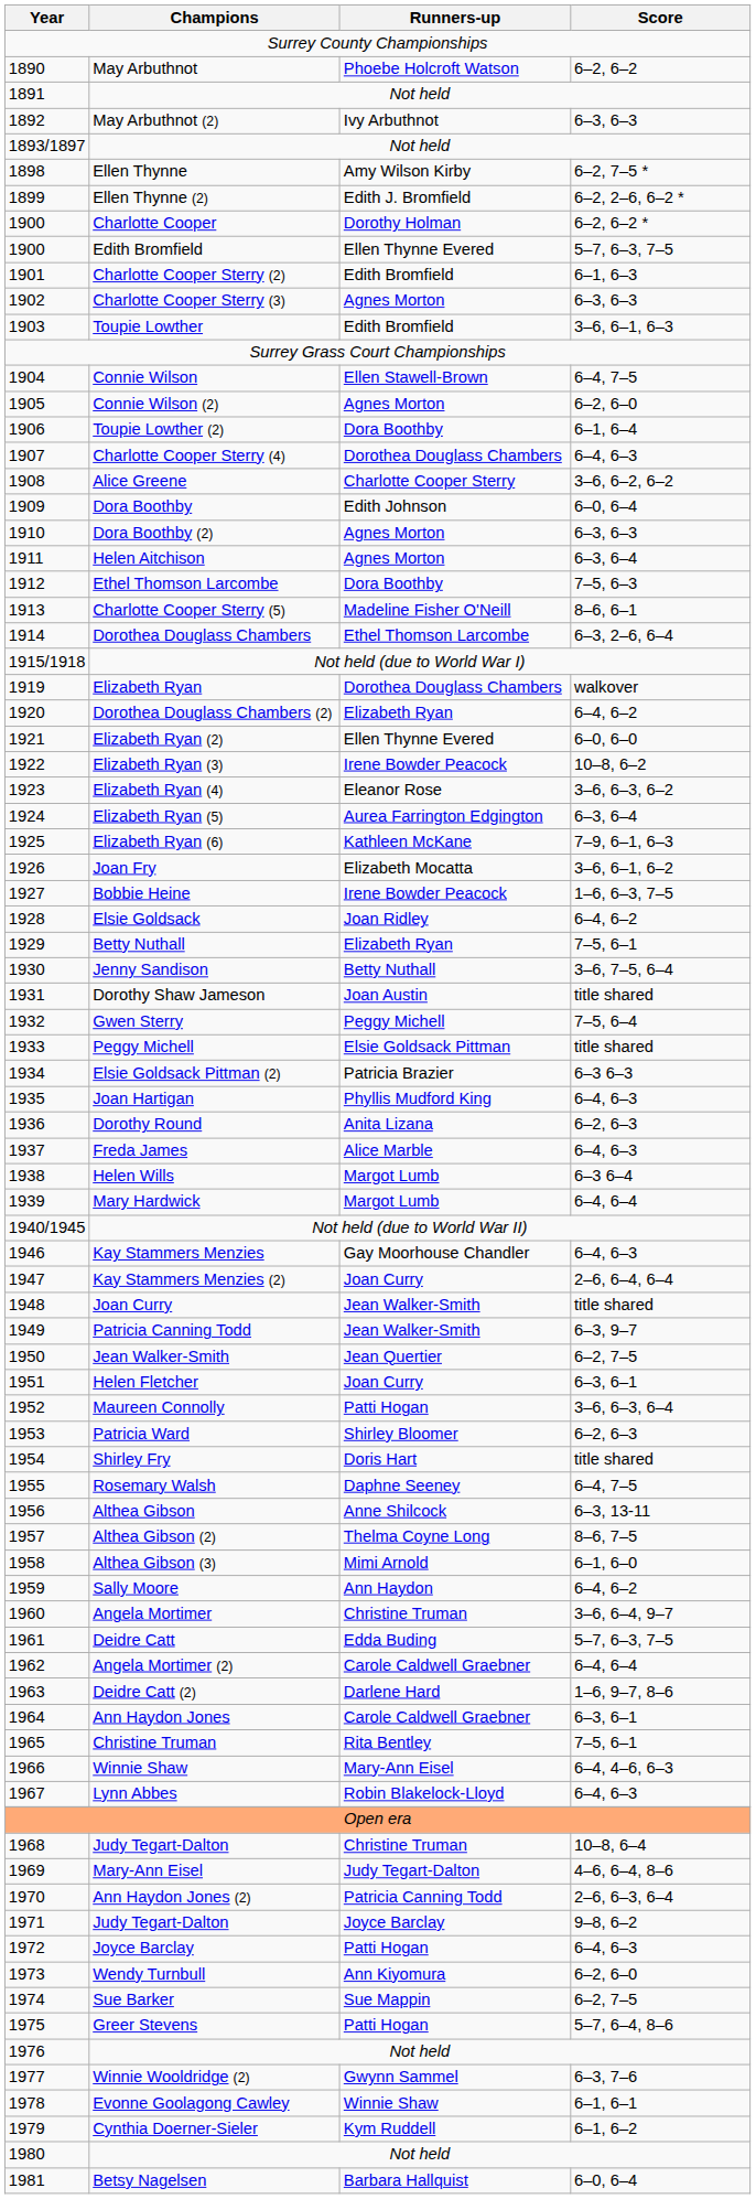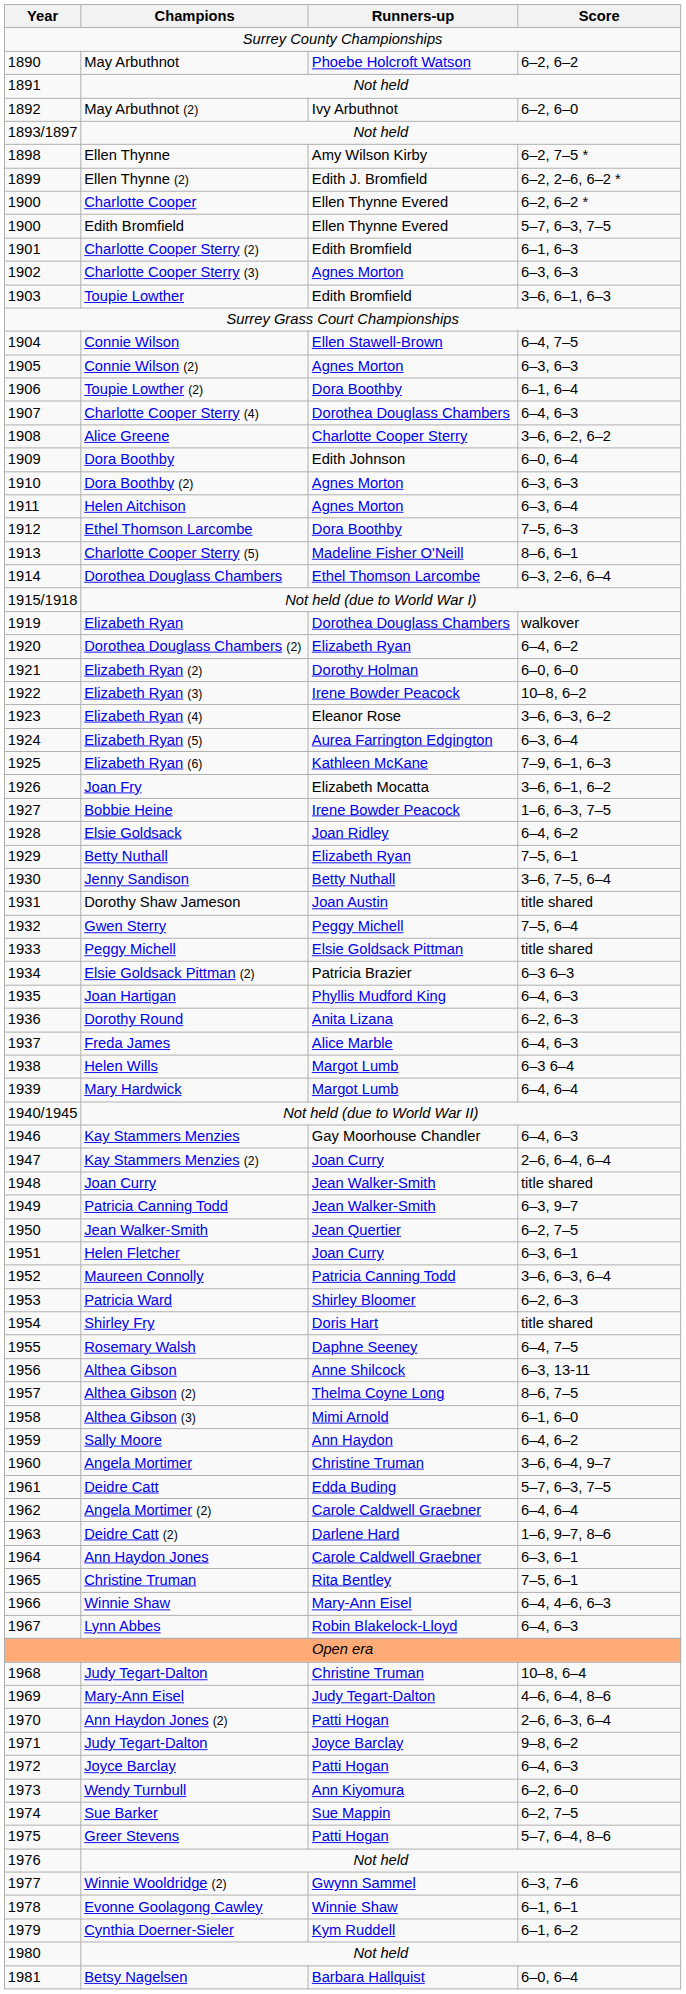 <table class="wikitable">
 <tr>
 <th style="width:60px">Year</th>
 <th style="width:240px">Champions</th>
 <th style="width:220px">Runners-up</th>
 <th style="width:170px" class="unsortable">Score</th>
 </tr>
 <tr>
 <td colspan=4 align=center><em>Surrey County Championships</em></td>
 </tr>
 <tr>
 <td>1890</td>
 <td>  May Arbuthnot</td>
 <td> <a href='#'>Phoebe Holcroft Watson</a></td>
 <td>6–2, 6–2</td>
 </tr>
 <tr>
 <td>1891</td>
 <td colspan=4 align=center><em>Not held</em></td>
 </tr>
 <tr>
 <td>1892</td>
 <td>  May Arbuthnot  <small>(2)</small></td>
 <td>  Ivy Arbuthnot</td>
-<td>6–3, 6–3</td>
+<td>6–2, 6–0</td>
 </tr>
 <tr>
 <td>1893/1897</td>
 <td colspan=4 align=center><em>Not held</em></td>
 </tr>
 <tr>
 <td>1898</td>
 <td> Ellen Thynne</td>
 <td> Amy Wilson Kirby</td>
 <td>6–2, 7–5 *</td>
 </tr>
 <tr>
 <td>1899</td>
 <td> Ellen Thynne  <small>(2)</small></td>
 <td> Edith J. Bromfield</td>
 <td>6–2, 2–6, 6–2 *</td>
 </tr>
 <tr>
 <td>1900</td>
 <td> <a href='#'>Charlotte Cooper</a></td>
-<td> <a href='#'>Dorothy Holman</a></td>
+<td> Ellen Thynne Evered</td>
 <td>6–2, 6–2 *</td>
 </tr>
 <tr>
 <td>1900</td>
 <td> Edith Bromfield</td>
 <td> Ellen Thynne Evered</td>
 <td>5–7, 6–3, 7–5</td>
 </tr>
 <tr>
 <td>1901</td>
 <td> <a href='#'>Charlotte Cooper Sterry</a>  <small>(2)</small></td>
 <td> Edith Bromfield</td>
 <td>6–1, 6–3</td>
 </tr>
 <tr>
 <td>1902</td>
 <td> <a href='#'>Charlotte Cooper Sterry</a>  <small>(3)</small></td>
 <td> <a href='#'>Agnes Morton</a></td>
 <td>6–3, 6–3</td>
 </tr>
 <tr>
 <td>1903</td>
 <td> <a href='#'>Toupie Lowther</a></td>
 <td> Edith Bromfield</td>
 <td>3–6, 6–1, 6–3</td>
 </tr>
 <tr>
 <td colspan=4 align=center><em>Surrey Grass Court Championships</em></td>
 </tr>
 <tr>
 <td>1904</td>
 <td> <a href='#'>Connie Wilson</a></td>
 <td> <a href='#'>Ellen Stawell-Brown</a></td>
 <td>6–4, 7–5</td>
 </tr>
 <tr>
 <td>1905</td>
 <td> <a href='#'>Connie Wilson</a>  <small>(2)</small></td>
 <td> <a href='#'>Agnes Morton</a></td>
-<td>6–2, 6–0</td>
+<td>6–3, 6–3</td>
 </tr>
 <tr>
 <td>1906</td>
 <td> <a href='#'>Toupie Lowther</a>  <small>(2)</small></td>
 <td> <a href='#'>Dora Boothby</a></td>
 <td>6–1, 6–4</td>
 </tr>
 <tr>
 <td>1907</td>
 <td> <a href='#'>Charlotte Cooper Sterry</a>  <small>(4)</small></td>
 <td> <a href='#'>Dorothea Douglass Chambers</a></td>
 <td>6–4, 6–3</td>
 </tr>
 <tr>
 <td>1908</td>
 <td> <a href='#'>Alice Greene</a></td>
 <td> <a href='#'>Charlotte Cooper Sterry</a></td>
 <td>3–6, 6–2, 6–2</td>
 </tr>
 <tr>
 <td>1909</td>
 <td> <a href='#'>Dora Boothby</a></td>
 <td> Edith Johnson</td>
 <td>6–0, 6–4</td>
 </tr>
 <tr>
 <td>1910</td>
 <td> <a href='#'>Dora Boothby</a>  <small>(2)</small></td>
 <td> <a href='#'>Agnes Morton</a></td>
 <td>6–3, 6–3</td>
 </tr>
 <tr>
 <td>1911</td>
 <td> <a href='#'>Helen Aitchison</a></td>
 <td> <a href='#'>Agnes Morton</a></td>
 <td>6–3, 6–4</td>
 </tr>
 <tr>
 <td>1912</td>
 <td> <a href='#'>Ethel Thomson Larcombe</a></td>
 <td> <a href='#'>Dora Boothby</a></td>
 <td>7–5, 6–3</td>
 </tr>
 <tr>
 <td>1913</td>
 <td> <a href='#'>Charlotte Cooper Sterry</a>  <small>(5)</small></td>
 <td> <a href='#'>Madeline Fisher O'Neill</a></td>
 <td>8–6, 6–1</td>
 </tr>
 <tr>
 <td>1914</td>
 <td> <a href='#'>Dorothea Douglass Chambers</a></td>
 <td> <a href='#'>Ethel Thomson Larcombe</a></td>
 <td>6–3, 2–6, 6–4</td>
 </tr>
 <tr>
 <td>1915/1918</td>
 <td colspan=4 align=center><em>Not held (due to World War I)</em></td>
 </tr>
 <tr>
 <td>1919</td>
 <td> <a href='#'>Elizabeth Ryan</a></td>
 <td> <a href='#'>Dorothea Douglass Chambers</a></td>
 <td>walkover</td>
 </tr>
 <tr>
 <td>1920</td>
 <td> <a href='#'>Dorothea Douglass Chambers</a>  <small>(2)</small></td>
 <td> <a href='#'>Elizabeth Ryan</a></td>
 <td>6–4, 6–2</td>
 </tr>
 <tr>
 <td>1921</td>
 <td> <a href='#'>Elizabeth Ryan</a>  <small>(2)</small></td>
-<td> Ellen Thynne Evered</td>
+<td> <a href='#'>Dorothy Holman</a></td>
 <td>6–0, 6–0</td>
 </tr>
 <tr>
 <td>1922</td>
 <td> <a href='#'>Elizabeth Ryan</a>  <small>(3)</small></td>
 <td> <a href='#'>Irene Bowder Peacock</a></td>
 <td>10–8, 6–2</td>
 </tr>
 <tr>
 <td>1923</td>
 <td> <a href='#'>Elizabeth Ryan</a>  <small>(4)</small></td>
 <td> Eleanor Rose</td>
 <td>3–6, 6–3, 6–2</td>
 </tr>
 <tr>
 <td>1924</td>
 <td> <a href='#'>Elizabeth Ryan</a>  <small>(5)</small></td>
 <td> <a href='#'>Aurea Farrington Edgington</a></td>
 <td>6–3, 6–4</td>
 </tr>
 <tr>
 <td>1925 </td>
 <td> <a href='#'>Elizabeth Ryan</a>  <small>(6)</small></td>
 <td> <a href='#'>Kathleen McKane</a></td>
 <td>7–9, 6–1, 6–3</td>
 </tr>
 <tr>
 <td>1926</td>
 <td> <a href='#'>Joan Fry</a></td>
 <td> Elizabeth Mocatta</td>
 <td>3–6, 6–1, 6–2</td>
 </tr>
 <tr>
 <td>1927</td>
 <td> <a href='#'>Bobbie Heine</a></td>
 <td> <a href='#'>Irene Bowder Peacock</a></td>
 <td>1–6, 6–3, 7–5</td>
 </tr>
 <tr>
 <td>1928</td>
 <td> <a href='#'>Elsie Goldsack</a></td>
 <td> <a href='#'>Joan Ridley</a></td>
 <td>6–4, 6–2</td>
 </tr>
 <tr>
 <td>1929</td>
 <td> <a href='#'>Betty Nuthall</a></td>
 <td> <a href='#'>Elizabeth Ryan</a></td>
 <td>7–5, 6–1</td>
 </tr>
 <tr>
 <td>1930</td>
 <td> <a href='#'>Jenny Sandison</a></td>
 <td> <a href='#'>Betty Nuthall</a></td>
 <td>3–6, 7–5, 6–4</td>
 </tr>
 <tr>
 <td>1931</td>
 <td> Dorothy Shaw Jameson</td>
 <td> <a href='#'>Joan Austin</a></td>
 <td>title shared</td>
 </tr>
 <tr>
 <td>1932</td>
 <td> <a href='#'>Gwen Sterry</a></td>
 <td> <a href='#'>Peggy Michell</a></td>
 <td>7–5, 6–4</td>
 </tr>
 <tr>
 <td>1933</td>
 <td> <a href='#'>Peggy Michell</a></td>
 <td> <a href='#'>Elsie Goldsack Pittman</a></td>
 <td>title shared</td>
 </tr>
 <tr>
 <td>1934</td>
 <td> <a href='#'>Elsie Goldsack Pittman</a>  <small>(2)</small></td>
 <td> Patricia Brazier</td>
 <td>6–3 6–3</td>
 </tr>
 <tr>
 <td>1935</td>
 <td> <a href='#'>Joan Hartigan</a></td>
 <td> <a href='#'>Phyllis Mudford King</a></td>
 <td>6–4, 6–3</td>
 </tr>
 <tr>
 <td>1936</td>
 <td> <a href='#'>Dorothy Round</a></td>
 <td> <a href='#'>Anita Lizana</a></td>
 <td>6–2, 6–3</td>
 </tr>
 <tr>
 <td>1937 </td>
 <td> <a href='#'>Freda James</a></td>
 <td> <a href='#'>Alice Marble</a></td>
 <td>6–4, 6–3</td>
 </tr>
 <tr>
 <td>1938 </td>
 <td> <a href='#'>Helen Wills</a></td>
 <td> <a href='#'>Margot Lumb</a></td>
 <td>6–3 6–4</td>
 </tr>
 <tr>
 <td>1939</td>
 <td> <a href='#'>Mary Hardwick</a></td>
 <td> <a href='#'>Margot Lumb</a></td>
 <td>6–4, 6–4</td>
 </tr>
 <tr>
 <td>1940/1945</td>
 <td colspan=4 align=center><em>Not held (due to World War II)</em></td>
 </tr>
 <tr>
 <td>1946</td>
 <td> <a href='#'>Kay Stammers Menzies</a></td>
 <td> Gay Moorhouse Chandler</td>
 <td>6–4, 6–3</td>
 </tr>
 <tr>
 <td>1947</td>
 <td> <a href='#'>Kay Stammers Menzies</a>  <small>(2)</small></td>
 <td> <a href='#'>Joan Curry</a></td>
 <td>2–6, 6–4, 6–4</td>
 </tr>
 <tr>
 <td>1948</td>
 <td> <a href='#'>Joan Curry</a></td>
 <td> <a href='#'>Jean Walker-Smith</a></td>
 <td>title shared</td>
 </tr>
 <tr>
 <td>1949</td>
 <td> <a href='#'>Patricia Canning Todd</a></td>
 <td> <a href='#'>Jean Walker-Smith</a></td>
 <td>6–3, 9–7</td>
 </tr>
 <tr>
 <td>1950</td>
 <td> <a href='#'>Jean Walker-Smith</a></td>
 <td> <a href='#'>Jean Quertier</a></td>
 <td>6–2, 7–5</td>
 </tr>
 <tr>
 <td>1951</td>
 <td> <a href='#'>Helen Fletcher</a></td>
 <td> <a href='#'>Joan Curry</a></td>
 <td>6–3, 6–1</td>
 </tr>
 <tr>
 <td>1952</td>
 <td> <a href='#'>Maureen Connolly</a></td>
-<td> <a href='#'>Patti Hogan</a></td>
+<td> <a href='#'>Patricia Canning Todd</a></td>
 <td>3–6, 6–3, 6–4</td>
 </tr>
 <tr>
 <td>1953</td>
 <td> <a href='#'>Patricia Ward</a></td>
 <td> <a href='#'>Shirley Bloomer</a></td>
 <td>6–2, 6–3</td>
 </tr>
 <tr>
 <td>1954</td>
 <td> <a href='#'>Shirley Fry</a></td>
 <td> <a href='#'>Doris Hart</a></td>
 <td>title shared</td>
 </tr>
 <tr>
 <td>1955</td>
 <td> <a href='#'>Rosemary Walsh</a></td>
 <td> <a href='#'>Daphne Seeney</a></td>
 <td>6–4, 7–5</td>
 </tr>
 <tr>
 <td>1956 </td>
 <td> <a href='#'>Althea Gibson</a></td>
 <td> <a href='#'>Anne Shilcock</a></td>
 <td>6–3, 13-11</td>
 </tr>
 <tr>
 <td>1957 </td>
 <td> <a href='#'>Althea Gibson</a>  <small>(2)</small></td>
 <td> <a href='#'>Thelma Coyne Long</a></td>
 <td>8–6, 7–5</td>
 </tr>
 <tr>
 <td>1958 </td>
 <td> <a href='#'>Althea Gibson</a>  <small>(3)</small></td>
 <td> <a href='#'>Mimi Arnold</a></td>
 <td>6–1, 6–0</td>
 </tr>
 <tr>
 <td>1959</td>
 <td> <a href='#'>Sally Moore</a></td>
 <td> <a href='#'>Ann Haydon</a></td>
 <td>6–4, 6–2</td>
 </tr>
 <tr>
 <td>1960</td>
 <td> <a href='#'>Angela Mortimer</a></td>
 <td> <a href='#'>Christine Truman</a></td>
 <td>3–6, 6–4, 9–7</td>
 </tr>
 <tr>
 <td>1961</td>
 <td> <a href='#'>Deidre Catt</a></td>
 <td> <a href='#'>Edda Buding</a></td>
 <td>5–7, 6–3, 7–5</td>
 </tr>
 <tr>
 <td>1962</td>
 <td> <a href='#'>Angela Mortimer</a>  <small>(2)</small></td>
 <td> <a href='#'>Carole Caldwell Graebner</a></td>
 <td>6–4, 6–4</td>
 </tr>
 <tr>
 <td>1963 </td>
 <td> <a href='#'>Deidre Catt</a>  <small>(2)</small></td>
 <td> <a href='#'>Darlene Hard</a></td>
 <td>1–6, 9–7, 8–6</td>
 </tr>
 <tr>
 <td>1964</td>
 <td> <a href='#'>Ann Haydon Jones</a></td>
 <td> <a href='#'>Carole Caldwell Graebner</a></td>
 <td>6–3, 6–1</td>
 </tr>
 <tr>
 <td>1965</td>
 <td> <a href='#'>Christine Truman</a></td>
 <td> <a href='#'>Rita Bentley</a></td>
 <td>7–5, 6–1</td>
 </tr>
 <tr>
 <td>1966</td>
 <td> <a href='#'>Winnie Shaw</a></td>
 <td> <a href='#'>Mary-Ann Eisel</a></td>
 <td>6–4, 4–6, 6–3</td>
 </tr>
 <tr>
 <td>1967</td>
 <td> <a href='#'>Lynn Abbes</a></td>
 <td> <a href='#'>Robin Blakelock-Lloyd</a></td>
 <td>6–4, 6–3</td>
 </tr>
 <tr>
 </tr>
 <tr style=background-color:#ffaa77>
 <td colspan=10 align=center><em>Open era</em></td>
 </tr>
 <tr>
 <td>1968</td>
 <td> <a href='#'>Judy Tegart-Dalton</a></td>
 <td> <a href='#'>Christine Truman</a></td>
 <td>10–8, 6–4</td>
 </tr>
 <tr>
 <td>1969</td>
 <td> <a href='#'>Mary-Ann Eisel</a></td>
 <td> <a href='#'>Judy Tegart-Dalton</a></td>
 <td>4–6, 6–4, 8–6</td>
 </tr>
 <tr>
 <td>1970</td>
 <td> <a href='#'>Ann Haydon Jones</a>  <small>(2)</small></td>
-<td> <a href='#'>Patricia Canning Todd</a></td>
+<td> <a href='#'>Patti Hogan</a></td>
 <td>2–6, 6–3, 6–4</td>
 </tr>
 <tr>
 <td>1971 </td>
 <td> <a href='#'>Judy Tegart-Dalton</a></td>
 <td> <a href='#'>Joyce Barclay</a></td>
 <td>9–8, 6–2</td>
 </tr>
 <tr>
 <td>1972</td>
 <td> <a href='#'>Joyce Barclay</a></td>
 <td> <a href='#'>Patti Hogan</a></td>
 <td>6–4, 6–3</td>
 </tr>
 <tr>
 <td>1973</td>
 <td> <a href='#'>Wendy Turnbull</a></td>
 <td> <a href='#'>Ann Kiyomura</a></td>
 <td>6–2, 6–0</td>
 </tr>
 <tr>
 <td>1974</td>
 <td> <a href='#'>Sue Barker</a></td>
 <td> <a href='#'>Sue Mappin</a></td>
 <td>6–2, 7–5</td>
 </tr>
 <tr>
 <td>1975</td>
 <td> <a href='#'>Greer Stevens</a></td>
 <td> <a href='#'>Patti Hogan</a></td>
 <td>5–7, 6–4, 8–6</td>
 </tr>
 <tr>
 <td>1976</td>
 <td colspan=4 align=center><em>Not held</em></td>
 </tr>
 <tr>
 <td>1977</td>
 <td> <a href='#'>Winnie Wooldridge</a>  <small>(2)</small></td>
 <td> <a href='#'>Gwynn Sammel</a></td>
 <td>6–3, 7–6</td>
 </tr>
 <tr>
 <td>1978</td>
 <td> <a href='#'>Evonne Goolagong Cawley</a></td>
 <td> <a href='#'>Winnie Shaw</a></td>
 <td>6–1, 6–1</td>
 </tr>
 <tr>
 <td>1979</td>
 <td> <a href='#'>Cynthia Doerner-Sieler</a></td>
 <td> <a href='#'>Kym Ruddell</a></td>
 <td>6–1, 6–2</td>
 </tr>
 <tr>
 <td>1980</td>
 <td colspan=4 align=center><em>Not held</em></td>
 </tr>
 <tr>
 <td>1981 </td>
 <td> <a href='#'>Betsy Nagelsen</a></td>
 <td> <a href='#'>Barbara Hallquist</a></td>
 <td>6–0, 6–4</td>
 </tr>
 </table>
